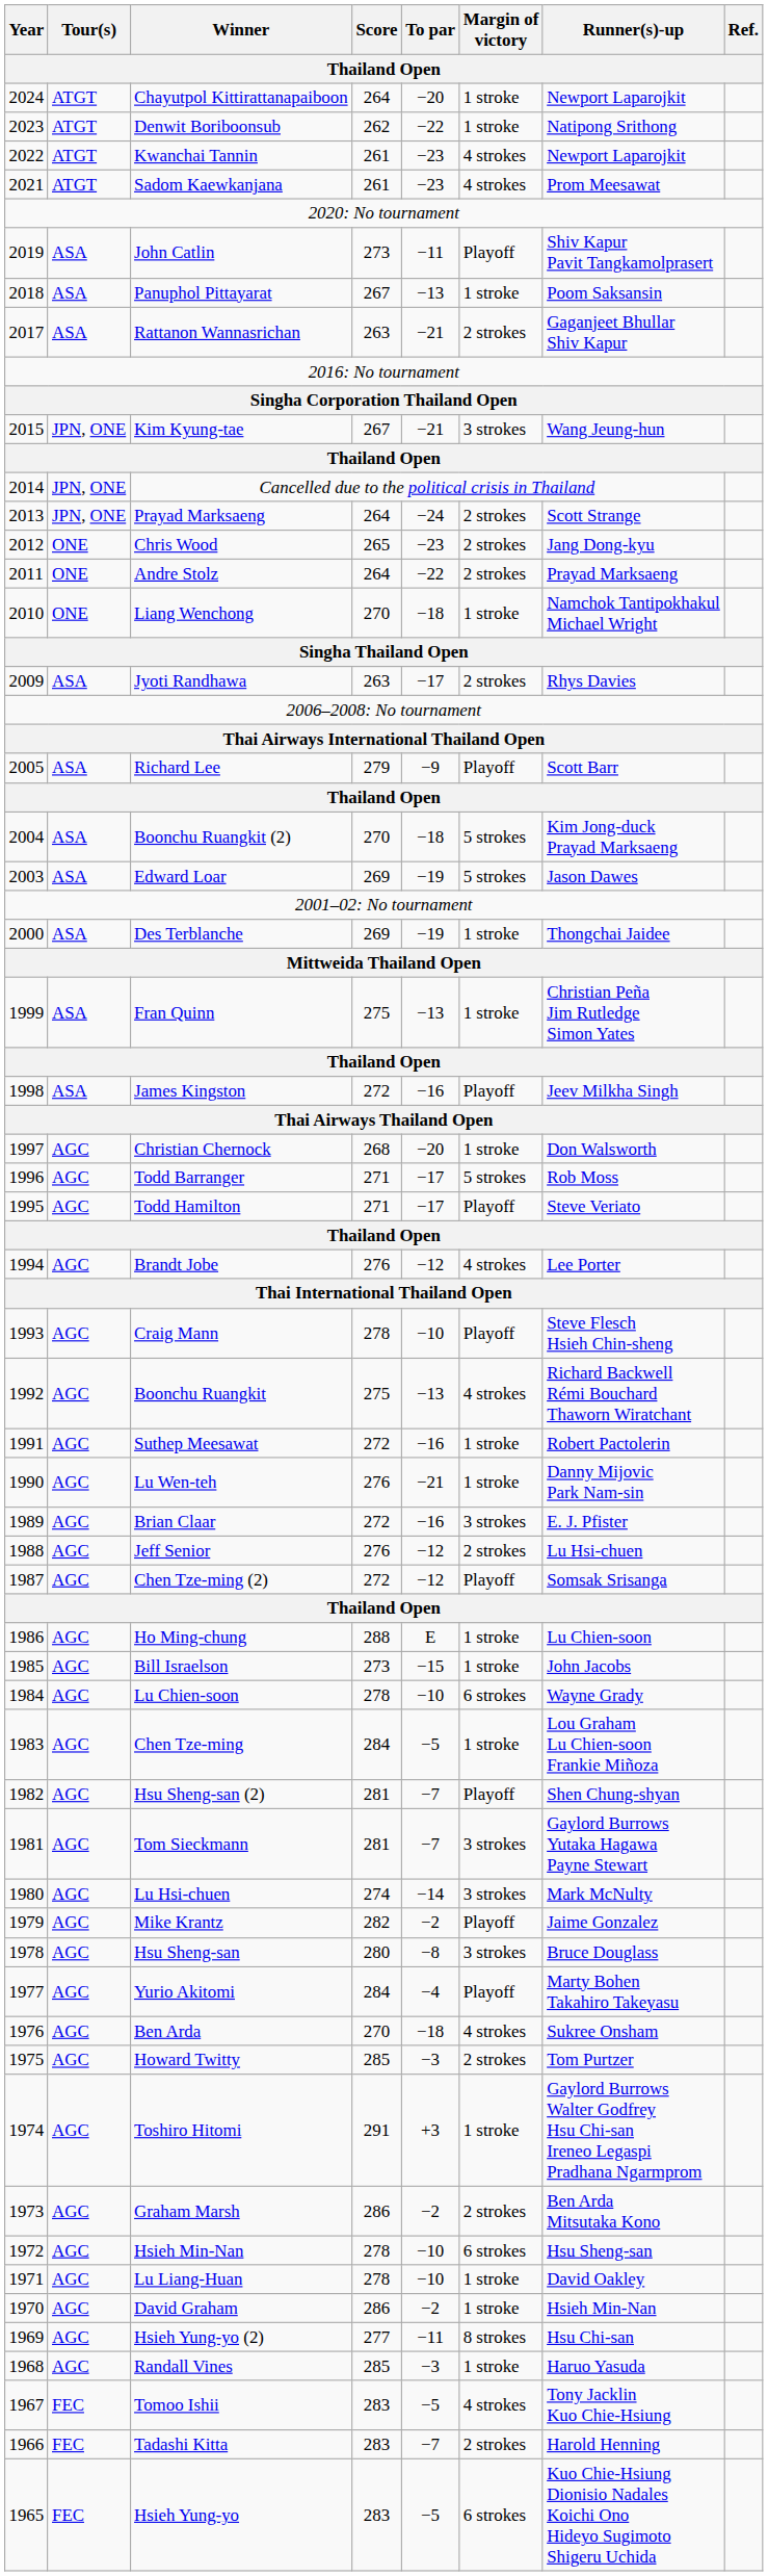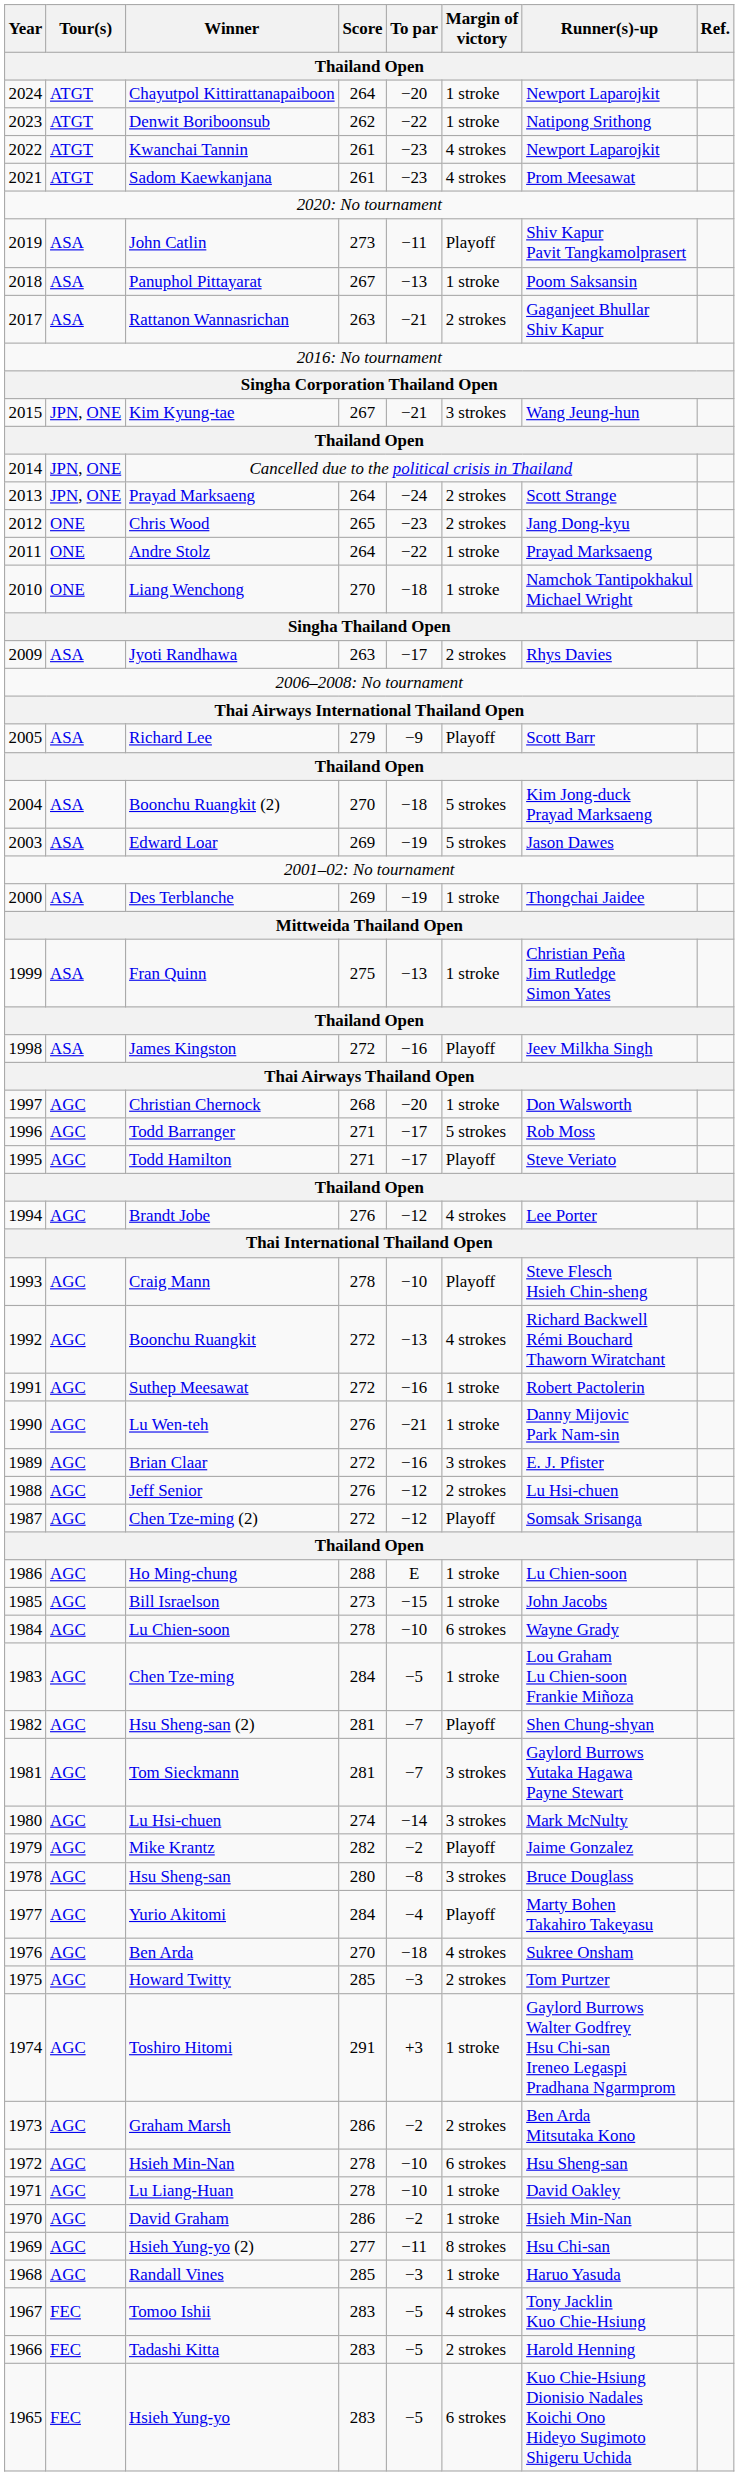 <table class=wikitable style="font-size:95%">
 <tr>
 <th>Year</th>
 <th>Tour(s)</th>
 <th>Winner</th>
 <th>Score</th>
 <th>To par</th>
 <th>Margin of<br>victory</th>
 <th>Runner(s)-up</th>
 <th>Ref.</th>
 </tr>
 <tr>
 <th colspan=8>Thailand Open</th>
 </tr>
 <tr>
 <td>2024</td>
 <td><a href='#'>ATGT</a></td>
 <td> <a href='#'>Chayutpol Kittirattanapaiboon</a></td>
 <td align=center>264</td>
 <td align=center>−20</td>
 <td>1 stroke</td>
 <td> <a href='#'>Newport Laparojkit</a></td>
 <td></td>
 </tr>
 <tr>
 <td>2023</td>
 <td><a href='#'>ATGT</a></td>
 <td> <a href='#'>Denwit Boriboonsub</a></td>
 <td align=center>262</td>
 <td align=center>−22</td>
 <td>1 stroke</td>
 <td> <a href='#'>Natipong Srithong</a></td>
 <td></td>
 </tr>
 <tr>
 <td>2022</td>
 <td><a href='#'>ATGT</a></td>
 <td> <a href='#'>Kwanchai Tannin</a></td>
 <td align=center>261</td>
 <td align=center>−23</td>
 <td>4 strokes</td>
 <td> <a href='#'>Newport Laparojkit</a></td>
 <td></td>
 </tr>
 <tr>
 <td>2021</td>
 <td><a href='#'>ATGT</a></td>
 <td> <a href='#'>Sadom Kaewkanjana</a></td>
 <td align=center>261</td>
 <td align=center>−23</td>
 <td>4 strokes</td>
 <td> <a href='#'>Prom Meesawat</a></td>
 <td></td>
 </tr>
 <tr>
 <td colspan=8 align=center><em>2020: No tournament</em></td>
 </tr>
 <tr>
 <td>2019</td>
 <td><a href='#'>ASA</a></td>
 <td> <a href='#'>John Catlin</a></td>
 <td align=center>273</td>
 <td align=center>−11</td>
 <td>Playoff</td>
 <td> <a href='#'>Shiv Kapur</a><br> <a href='#'>Pavit Tangkamolprasert</a></td>
 <td></td>
 </tr>
 <tr>
 <td>2018</td>
 <td><a href='#'>ASA</a></td>
 <td> <a href='#'>Panuphol Pittayarat</a></td>
 <td align=center>267</td>
 <td align=center>−13</td>
 <td>1 stroke</td>
 <td> <a href='#'>Poom Saksansin</a></td>
 <td></td>
 </tr>
 <tr>
 <td>2017</td>
 <td><a href='#'>ASA</a></td>
 <td> <a href='#'>Rattanon Wannasrichan</a></td>
 <td align=center>263</td>
 <td align=center>−21</td>
 <td>2 strokes</td>
 <td> <a href='#'>Gaganjeet Bhullar</a><br> <a href='#'>Shiv Kapur</a></td>
 <td></td>
 </tr>
 <tr>
 <td colspan=8 align=center><em>2016: No tournament</em></td>
 </tr>
 <tr>
 <th colspan=8>Singha Corporation Thailand Open</th>
 </tr>
 <tr>
 <td>2015</td>
 <td><a href='#'>JPN</a>, <a href='#'>ONE</a></td>
 <td> <a href='#'>Kim Kyung-tae</a></td>
 <td align=center>267</td>
 <td align=center>−21</td>
 <td>3 strokes</td>
 <td> <a href='#'>Wang Jeung-hun</a></td>
 <td></td>
 </tr>
 <tr>
 <th colspan=8>Thailand Open</th>
 </tr>
 <tr>
 <td>2014</td>
 <td><a href='#'>JPN</a>, <a href='#'>ONE</a></td>
 <td colspan=5 align=center><em>Cancelled due to the <a href='#'>political crisis in Thailand</a></em></td>
 <td></td>
 </tr>
 <tr>
 <td>2013</td>
 <td><a href='#'>JPN</a>, <a href='#'>ONE</a></td>
 <td> <a href='#'>Prayad Marksaeng</a></td>
 <td align=center>264</td>
 <td align=center>−24</td>
 <td>2 strokes</td>
 <td> <a href='#'>Scott Strange</a></td>
 <td></td>
 </tr>
 <tr>
 <td>2012</td>
 <td><a href='#'>ONE</a></td>
 <td> <a href='#'>Chris Wood</a></td>
 <td align=center>265</td>
 <td align=center>−23</td>
 <td>2 strokes</td>
 <td> <a href='#'>Jang Dong-kyu</a></td>
 <td></td>
 </tr>
 <tr>
 <td>2011</td>
 <td><a href='#'>ONE</a></td>
 <td> <a href='#'>Andre Stolz</a></td>
 <td align=center>264</td>
 <td align=center>−22</td>
-<td>2 strokes</td>
+<td>1 stroke</td>
 <td> <a href='#'>Prayad Marksaeng</a></td>
 <td></td>
 </tr>
 <tr>
 <td>2010</td>
 <td><a href='#'>ONE</a></td>
 <td> <a href='#'>Liang Wenchong</a></td>
 <td align=center>270</td>
 <td align=center>−18</td>
 <td>1 stroke</td>
 <td> <a href='#'>Namchok Tantipokhakul</a><br> <a href='#'>Michael Wright</a></td>
 <td></td>
 </tr>
 <tr>
 <th colspan=8>Singha Thailand Open</th>
 </tr>
 <tr>
 <td>2009</td>
 <td><a href='#'>ASA</a></td>
 <td> <a href='#'>Jyoti Randhawa</a></td>
 <td align=center>263</td>
 <td align=center>−17</td>
 <td>2 strokes</td>
 <td> <a href='#'>Rhys Davies</a></td>
 <td></td>
 </tr>
 <tr>
 <td colspan=8 align=center><em>2006–2008: No tournament</em></td>
 </tr>
 <tr>
 <th colspan=8>Thai Airways International Thailand Open</th>
 </tr>
 <tr>
 <td>2005</td>
 <td><a href='#'>ASA</a></td>
 <td> <a href='#'>Richard Lee</a></td>
 <td align=center>279</td>
 <td align=center>−9</td>
 <td>Playoff</td>
 <td> <a href='#'>Scott Barr</a></td>
 <td></td>
 </tr>
 <tr>
 <th colspan=8>Thailand Open</th>
 </tr>
 <tr>
 <td>2004</td>
 <td><a href='#'>ASA</a></td>
 <td> <a href='#'>Boonchu Ruangkit</a> (2)</td>
 <td align=center>270</td>
 <td align=center>−18</td>
 <td>5 strokes</td>
 <td> <a href='#'>Kim Jong-duck</a><br> <a href='#'>Prayad Marksaeng</a></td>
 <td></td>
 </tr>
 <tr>
 <td>2003</td>
 <td><a href='#'>ASA</a></td>
 <td> <a href='#'>Edward Loar</a></td>
 <td align=center>269</td>
 <td align=center>−19</td>
 <td>5 strokes</td>
 <td> <a href='#'>Jason Dawes</a></td>
 <td></td>
 </tr>
 <tr>
 <td colspan=8 align=center><em>2001–02: No tournament</em></td>
 </tr>
 <tr>
 <td>2000</td>
 <td><a href='#'>ASA</a></td>
 <td> <a href='#'>Des Terblanche</a></td>
 <td align=center>269</td>
 <td align=center>−19</td>
 <td>1 stroke</td>
 <td> <a href='#'>Thongchai Jaidee</a></td>
 <td></td>
 </tr>
 <tr>
 <th colspan=8>Mittweida Thailand Open</th>
 </tr>
 <tr>
 <td>1999</td>
 <td><a href='#'>ASA</a></td>
 <td> <a href='#'>Fran Quinn</a></td>
 <td align=center>275</td>
 <td align=center>−13</td>
 <td>1 stroke</td>
 <td> <a href='#'>Christian Peña</a><br> <a href='#'>Jim Rutledge</a><br> <a href='#'>Simon Yates</a></td>
 <td></td>
 </tr>
 <tr>
 <th colspan=8>Thailand Open</th>
 </tr>
 <tr>
 <td>1998</td>
 <td><a href='#'>ASA</a></td>
 <td> <a href='#'>James Kingston</a></td>
 <td align=center>272</td>
 <td align=center>−16</td>
 <td>Playoff</td>
 <td> <a href='#'>Jeev Milkha Singh</a></td>
 <td></td>
 </tr>
 <tr>
 <th colspan=8>Thai Airways Thailand Open</th>
 </tr>
 <tr>
 <td>1997</td>
 <td><a href='#'>AGC</a></td>
 <td> <a href='#'>Christian Chernock</a></td>
 <td align=center>268</td>
 <td align=center>−20</td>
 <td>1 stroke</td>
 <td> <a href='#'>Don Walsworth</a></td>
 <td></td>
 </tr>
 <tr>
 <td>1996</td>
 <td><a href='#'>AGC</a></td>
 <td> <a href='#'>Todd Barranger</a></td>
 <td align=center>271</td>
 <td align=center>−17</td>
 <td>5 strokes</td>
 <td> <a href='#'>Rob Moss</a></td>
 <td></td>
 </tr>
 <tr>
 <td>1995</td>
 <td><a href='#'>AGC</a></td>
 <td> <a href='#'>Todd Hamilton</a></td>
 <td align=center>271</td>
 <td align=center>−17</td>
 <td>Playoff</td>
 <td> <a href='#'>Steve Veriato</a></td>
 <td></td>
 </tr>
 <tr>
 <th colspan=8>Thailand Open</th>
 </tr>
 <tr>
 <td>1994</td>
 <td><a href='#'>AGC</a></td>
 <td> <a href='#'>Brandt Jobe</a></td>
 <td align=center>276</td>
 <td align=center>−12</td>
 <td>4 strokes</td>
 <td> <a href='#'>Lee Porter</a></td>
 <td></td>
 </tr>
 <tr>
 <th colspan=8>Thai International Thailand Open</th>
 </tr>
 <tr>
 <td>1993</td>
 <td><a href='#'>AGC</a></td>
 <td> <a href='#'>Craig Mann</a></td>
 <td align=center>278</td>
 <td align=center>−10</td>
 <td>Playoff</td>
 <td> <a href='#'>Steve Flesch</a><br> <a href='#'>Hsieh Chin-sheng</a></td>
 <td></td>
 </tr>
 <tr>
 <td>1992</td>
 <td><a href='#'>AGC</a></td>
 <td> <a href='#'>Boonchu Ruangkit</a></td>
-<td align=center>275</td>
+<td align=center>272</td>
 <td align=center>−13</td>
 <td>4 strokes</td>
 <td> <a href='#'>Richard Backwell</a><br> <a href='#'>Rémi Bouchard</a><br> <a href='#'>Thaworn Wiratchant</a></td>
 <td></td>
 </tr>
 <tr>
 <td>1991</td>
 <td><a href='#'>AGC</a></td>
 <td> <a href='#'>Suthep Meesawat</a></td>
 <td align=center>272</td>
 <td align=center>−16</td>
 <td>1 stroke</td>
 <td> <a href='#'>Robert Pactolerin</a></td>
 <td></td>
 </tr>
 <tr>
 <td>1990</td>
 <td><a href='#'>AGC</a></td>
 <td> <a href='#'>Lu Wen-teh</a></td>
 <td align=center>276</td>
 <td align=center>−21</td>
 <td>1 stroke</td>
 <td> <a href='#'>Danny Mijovic</a><br> <a href='#'>Park Nam-sin</a></td>
 <td></td>
 </tr>
 <tr>
 <td>1989</td>
 <td><a href='#'>AGC</a></td>
 <td> <a href='#'>Brian Claar</a></td>
 <td align=center>272</td>
 <td align=center>−16</td>
 <td>3 strokes</td>
 <td> <a href='#'>E. J. Pfister</a></td>
 <td></td>
 </tr>
 <tr>
 <td>1988</td>
 <td><a href='#'>AGC</a></td>
 <td> <a href='#'>Jeff Senior</a></td>
 <td align=center>276</td>
 <td align=center>−12</td>
 <td>2 strokes</td>
 <td> <a href='#'>Lu Hsi-chuen</a></td>
 <td></td>
 </tr>
 <tr>
 <td>1987</td>
 <td><a href='#'>AGC</a></td>
 <td> <a href='#'>Chen Tze-ming</a> (2)</td>
 <td align=center>272</td>
 <td align=center>−12</td>
 <td>Playoff</td>
 <td> <a href='#'>Somsak Srisanga</a></td>
 <td></td>
 </tr>
 <tr>
 <th colspan=8>Thailand Open</th>
 </tr>
 <tr>
 <td>1986</td>
 <td><a href='#'>AGC</a></td>
 <td> <a href='#'>Ho Ming-chung</a></td>
 <td align=center>288</td>
 <td align=center>E</td>
 <td>1 stroke</td>
 <td> <a href='#'>Lu Chien-soon</a></td>
 <td></td>
 </tr>
 <tr>
 <td>1985</td>
 <td><a href='#'>AGC</a></td>
 <td> <a href='#'>Bill Israelson</a></td>
 <td align=center>273</td>
 <td align=center>−15</td>
 <td>1 stroke</td>
 <td> <a href='#'>John Jacobs</a></td>
 <td></td>
 </tr>
 <tr>
 <td>1984</td>
 <td><a href='#'>AGC</a></td>
 <td> <a href='#'>Lu Chien-soon</a></td>
 <td align=center>278</td>
 <td align=center>−10</td>
 <td>6 strokes</td>
 <td> <a href='#'>Wayne Grady</a></td>
 <td></td>
 </tr>
 <tr>
 <td>1983</td>
 <td><a href='#'>AGC</a></td>
 <td> <a href='#'>Chen Tze-ming</a></td>
 <td align=center>284</td>
 <td align=center>−5</td>
 <td>1 stroke</td>
 <td> <a href='#'>Lou Graham</a><br> <a href='#'>Lu Chien-soon</a><br> <a href='#'>Frankie Miñoza</a></td>
 <td></td>
 </tr>
 <tr>
 <td>1982</td>
 <td><a href='#'>AGC</a></td>
 <td> <a href='#'>Hsu Sheng-san</a> (2)</td>
 <td align=center>281</td>
 <td align=center>−7</td>
 <td>Playoff</td>
 <td> <a href='#'>Shen Chung-shyan</a></td>
 <td></td>
 </tr>
 <tr>
 <td>1981</td>
 <td><a href='#'>AGC</a></td>
 <td> <a href='#'>Tom Sieckmann</a></td>
 <td align=center>281</td>
 <td align=center>−7</td>
 <td>3 strokes</td>
 <td> <a href='#'>Gaylord Burrows</a><br> <a href='#'>Yutaka Hagawa</a><br> <a href='#'>Payne Stewart</a></td>
 <td></td>
 </tr>
 <tr>
 <td>1980</td>
 <td><a href='#'>AGC</a></td>
 <td> <a href='#'>Lu Hsi-chuen</a></td>
 <td align=center>274</td>
 <td align=center>−14</td>
 <td>3 strokes</td>
 <td> <a href='#'>Mark McNulty</a></td>
 <td></td>
 </tr>
 <tr>
 <td>1979</td>
 <td><a href='#'>AGC</a></td>
 <td> <a href='#'>Mike Krantz</a></td>
 <td align=center>282</td>
 <td align=center>−2</td>
 <td>Playoff</td>
 <td> <a href='#'>Jaime Gonzalez</a></td>
 <td></td>
 </tr>
 <tr>
 <td>1978</td>
 <td><a href='#'>AGC</a></td>
 <td> <a href='#'>Hsu Sheng-san</a></td>
 <td align=center>280</td>
 <td align=center>−8</td>
 <td>3 strokes</td>
 <td> <a href='#'>Bruce Douglass</a></td>
 <td></td>
 </tr>
 <tr>
 <td>1977</td>
 <td><a href='#'>AGC</a></td>
 <td> <a href='#'>Yurio Akitomi</a></td>
 <td align=center>284</td>
 <td align=center>−4</td>
 <td>Playoff</td>
 <td> <a href='#'>Marty Bohen</a><br> <a href='#'>Takahiro Takeyasu</a></td>
 <td></td>
 </tr>
 <tr>
 <td>1976</td>
 <td><a href='#'>AGC</a></td>
 <td> <a href='#'>Ben Arda</a></td>
 <td align=center>270</td>
 <td align=center>−18</td>
 <td>4 strokes</td>
 <td> <a href='#'>Sukree Onsham</a></td>
 <td></td>
 </tr>
 <tr>
 <td>1975</td>
 <td><a href='#'>AGC</a></td>
 <td> <a href='#'>Howard Twitty</a></td>
 <td align=center>285</td>
 <td align=center>−3</td>
 <td>2 strokes</td>
 <td> <a href='#'>Tom Purtzer</a></td>
 <td></td>
 </tr>
 <tr>
 <td>1974</td>
 <td><a href='#'>AGC</a></td>
 <td> <a href='#'>Toshiro Hitomi</a></td>
 <td align=center>291</td>
 <td align=center>+3</td>
 <td>1 stroke</td>
 <td> <a href='#'>Gaylord Burrows</a><br> <a href='#'>Walter Godfrey</a><br> <a href='#'>Hsu Chi-san</a><br> <a href='#'>Ireneo Legaspi</a><br> <a href='#'>Pradhana Ngarmprom</a></td>
 <td></td>
 </tr>
 <tr>
 <td>1973</td>
 <td><a href='#'>AGC</a></td>
 <td> <a href='#'>Graham Marsh</a></td>
 <td align=center>286</td>
 <td align=center>−2</td>
 <td>2 strokes</td>
 <td> <a href='#'>Ben Arda</a><br> <a href='#'>Mitsutaka Kono</a></td>
 <td></td>
 </tr>
 <tr>
 <td>1972</td>
 <td><a href='#'>AGC</a></td>
 <td> <a href='#'>Hsieh Min-Nan</a></td>
 <td align=center>278</td>
 <td align=center>−10</td>
 <td>6 strokes</td>
 <td> <a href='#'>Hsu Sheng-san</a></td>
 <td></td>
 </tr>
 <tr>
 <td>1971</td>
 <td><a href='#'>AGC</a></td>
 <td> <a href='#'>Lu Liang-Huan</a></td>
 <td align=center>278</td>
 <td align=center>−10</td>
 <td>1 stroke</td>
 <td> <a href='#'>David Oakley</a></td>
 <td></td>
 </tr>
 <tr>
 <td>1970</td>
 <td><a href='#'>AGC</a></td>
 <td> <a href='#'>David Graham</a></td>
 <td align=center>286</td>
 <td align=center>−2</td>
 <td>1 stroke</td>
 <td> <a href='#'>Hsieh Min-Nan</a></td>
 <td></td>
 </tr>
 <tr>
 <td>1969</td>
 <td><a href='#'>AGC</a></td>
 <td> <a href='#'>Hsieh Yung-yo</a> (2)</td>
 <td align=center>277</td>
 <td align=center>−11</td>
 <td>8 strokes</td>
 <td> <a href='#'>Hsu Chi-san</a></td>
 <td></td>
 </tr>
 <tr>
 <td>1968</td>
 <td><a href='#'>AGC</a></td>
 <td> <a href='#'>Randall Vines</a></td>
 <td align=center>285</td>
 <td align=center>−3</td>
 <td>1 stroke</td>
 <td> <a href='#'>Haruo Yasuda</a></td>
 <td></td>
 </tr>
 <tr>
 <td>1967</td>
 <td><a href='#'>FEC</a></td>
 <td> <a href='#'>Tomoo Ishii</a></td>
 <td align=center>283</td>
 <td align=center>−5</td>
 <td>4 strokes</td>
 <td> <a href='#'>Tony Jacklin</a><br> <a href='#'>Kuo Chie-Hsiung</a></td>
 <td></td>
 </tr>
 <tr>
 <td>1966</td>
 <td><a href='#'>FEC</a></td>
 <td> <a href='#'>Tadashi Kitta</a></td>
 <td align=center>283</td>
-<td align=center>−7</td>
+<td align=center>−5</td>
 <td>2 strokes</td>
 <td> <a href='#'>Harold Henning</a></td>
 <td></td>
 </tr>
 <tr>
 <td>1965</td>
 <td><a href='#'>FEC</a></td>
 <td> <a href='#'>Hsieh Yung-yo</a></td>
 <td align=center>283</td>
 <td align=center>−5</td>
 <td>6 strokes</td>
 <td> <a href='#'>Kuo Chie-Hsiung</a><br> <a href='#'>Dionisio Nadales</a><br> <a href='#'>Koichi Ono</a><br> <a href='#'>Hideyo Sugimoto</a><br> <a href='#'>Shigeru Uchida</a></td>
 <td></td>
 </tr>
 </table>
